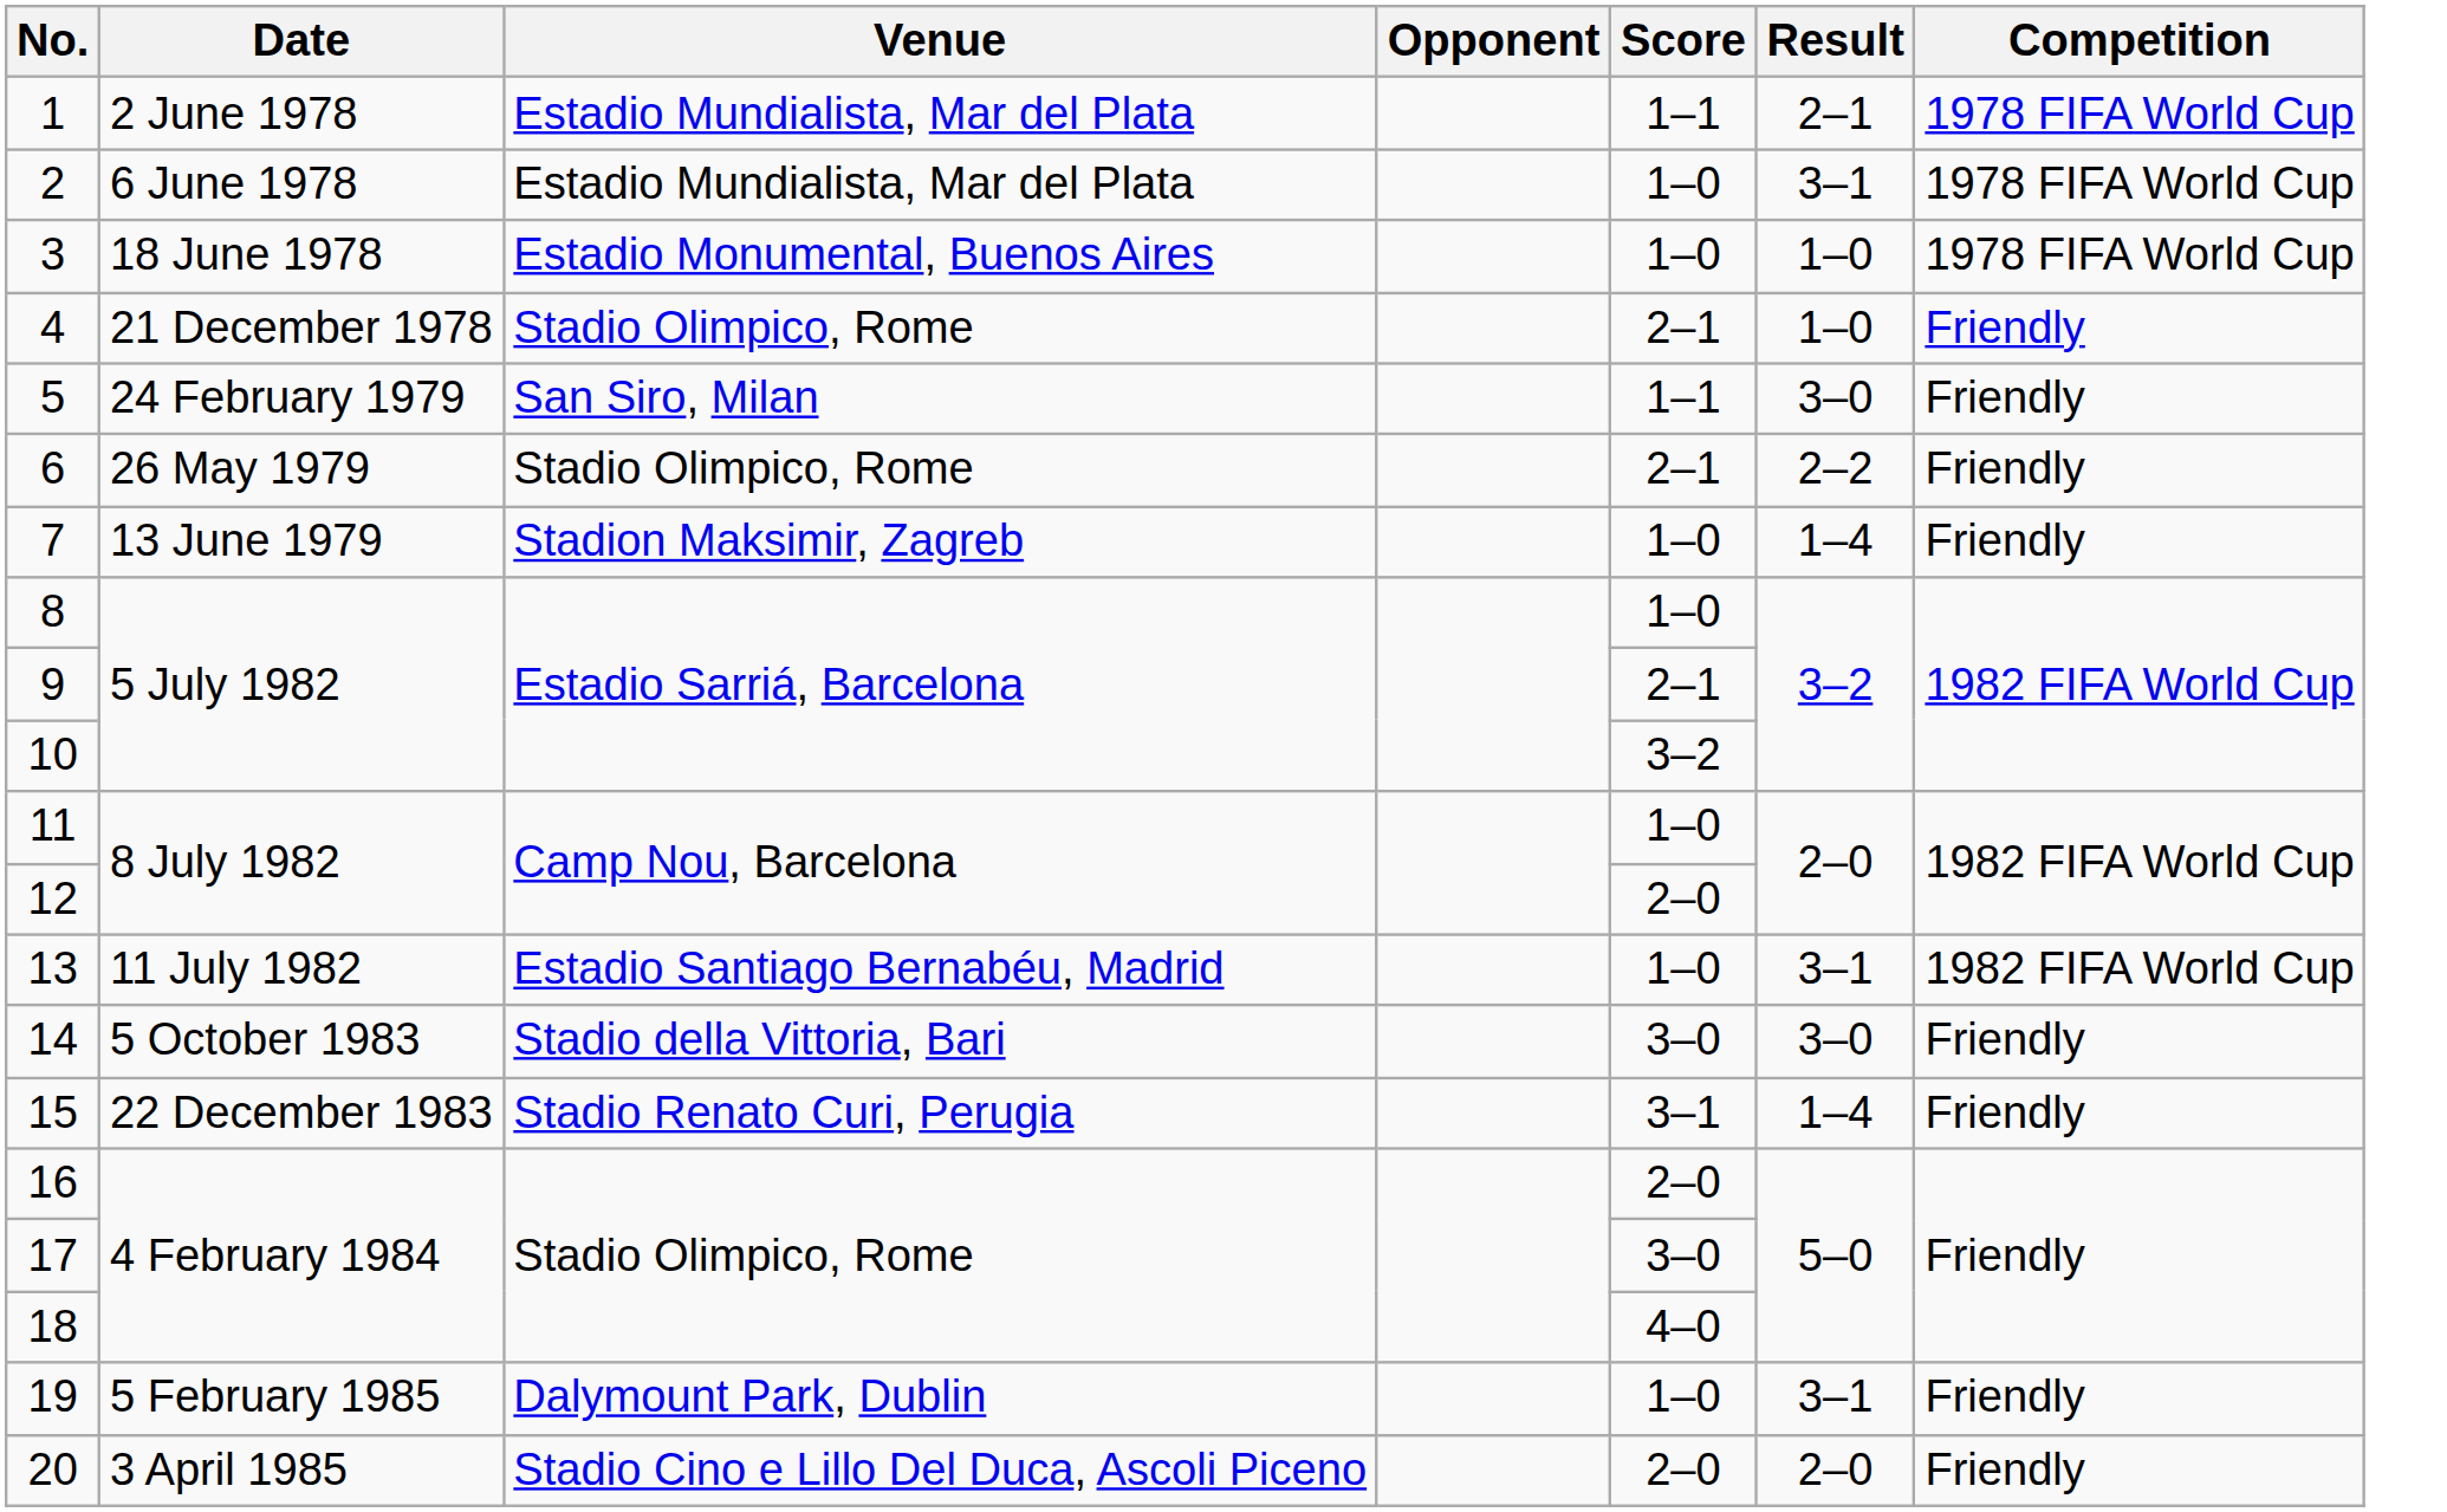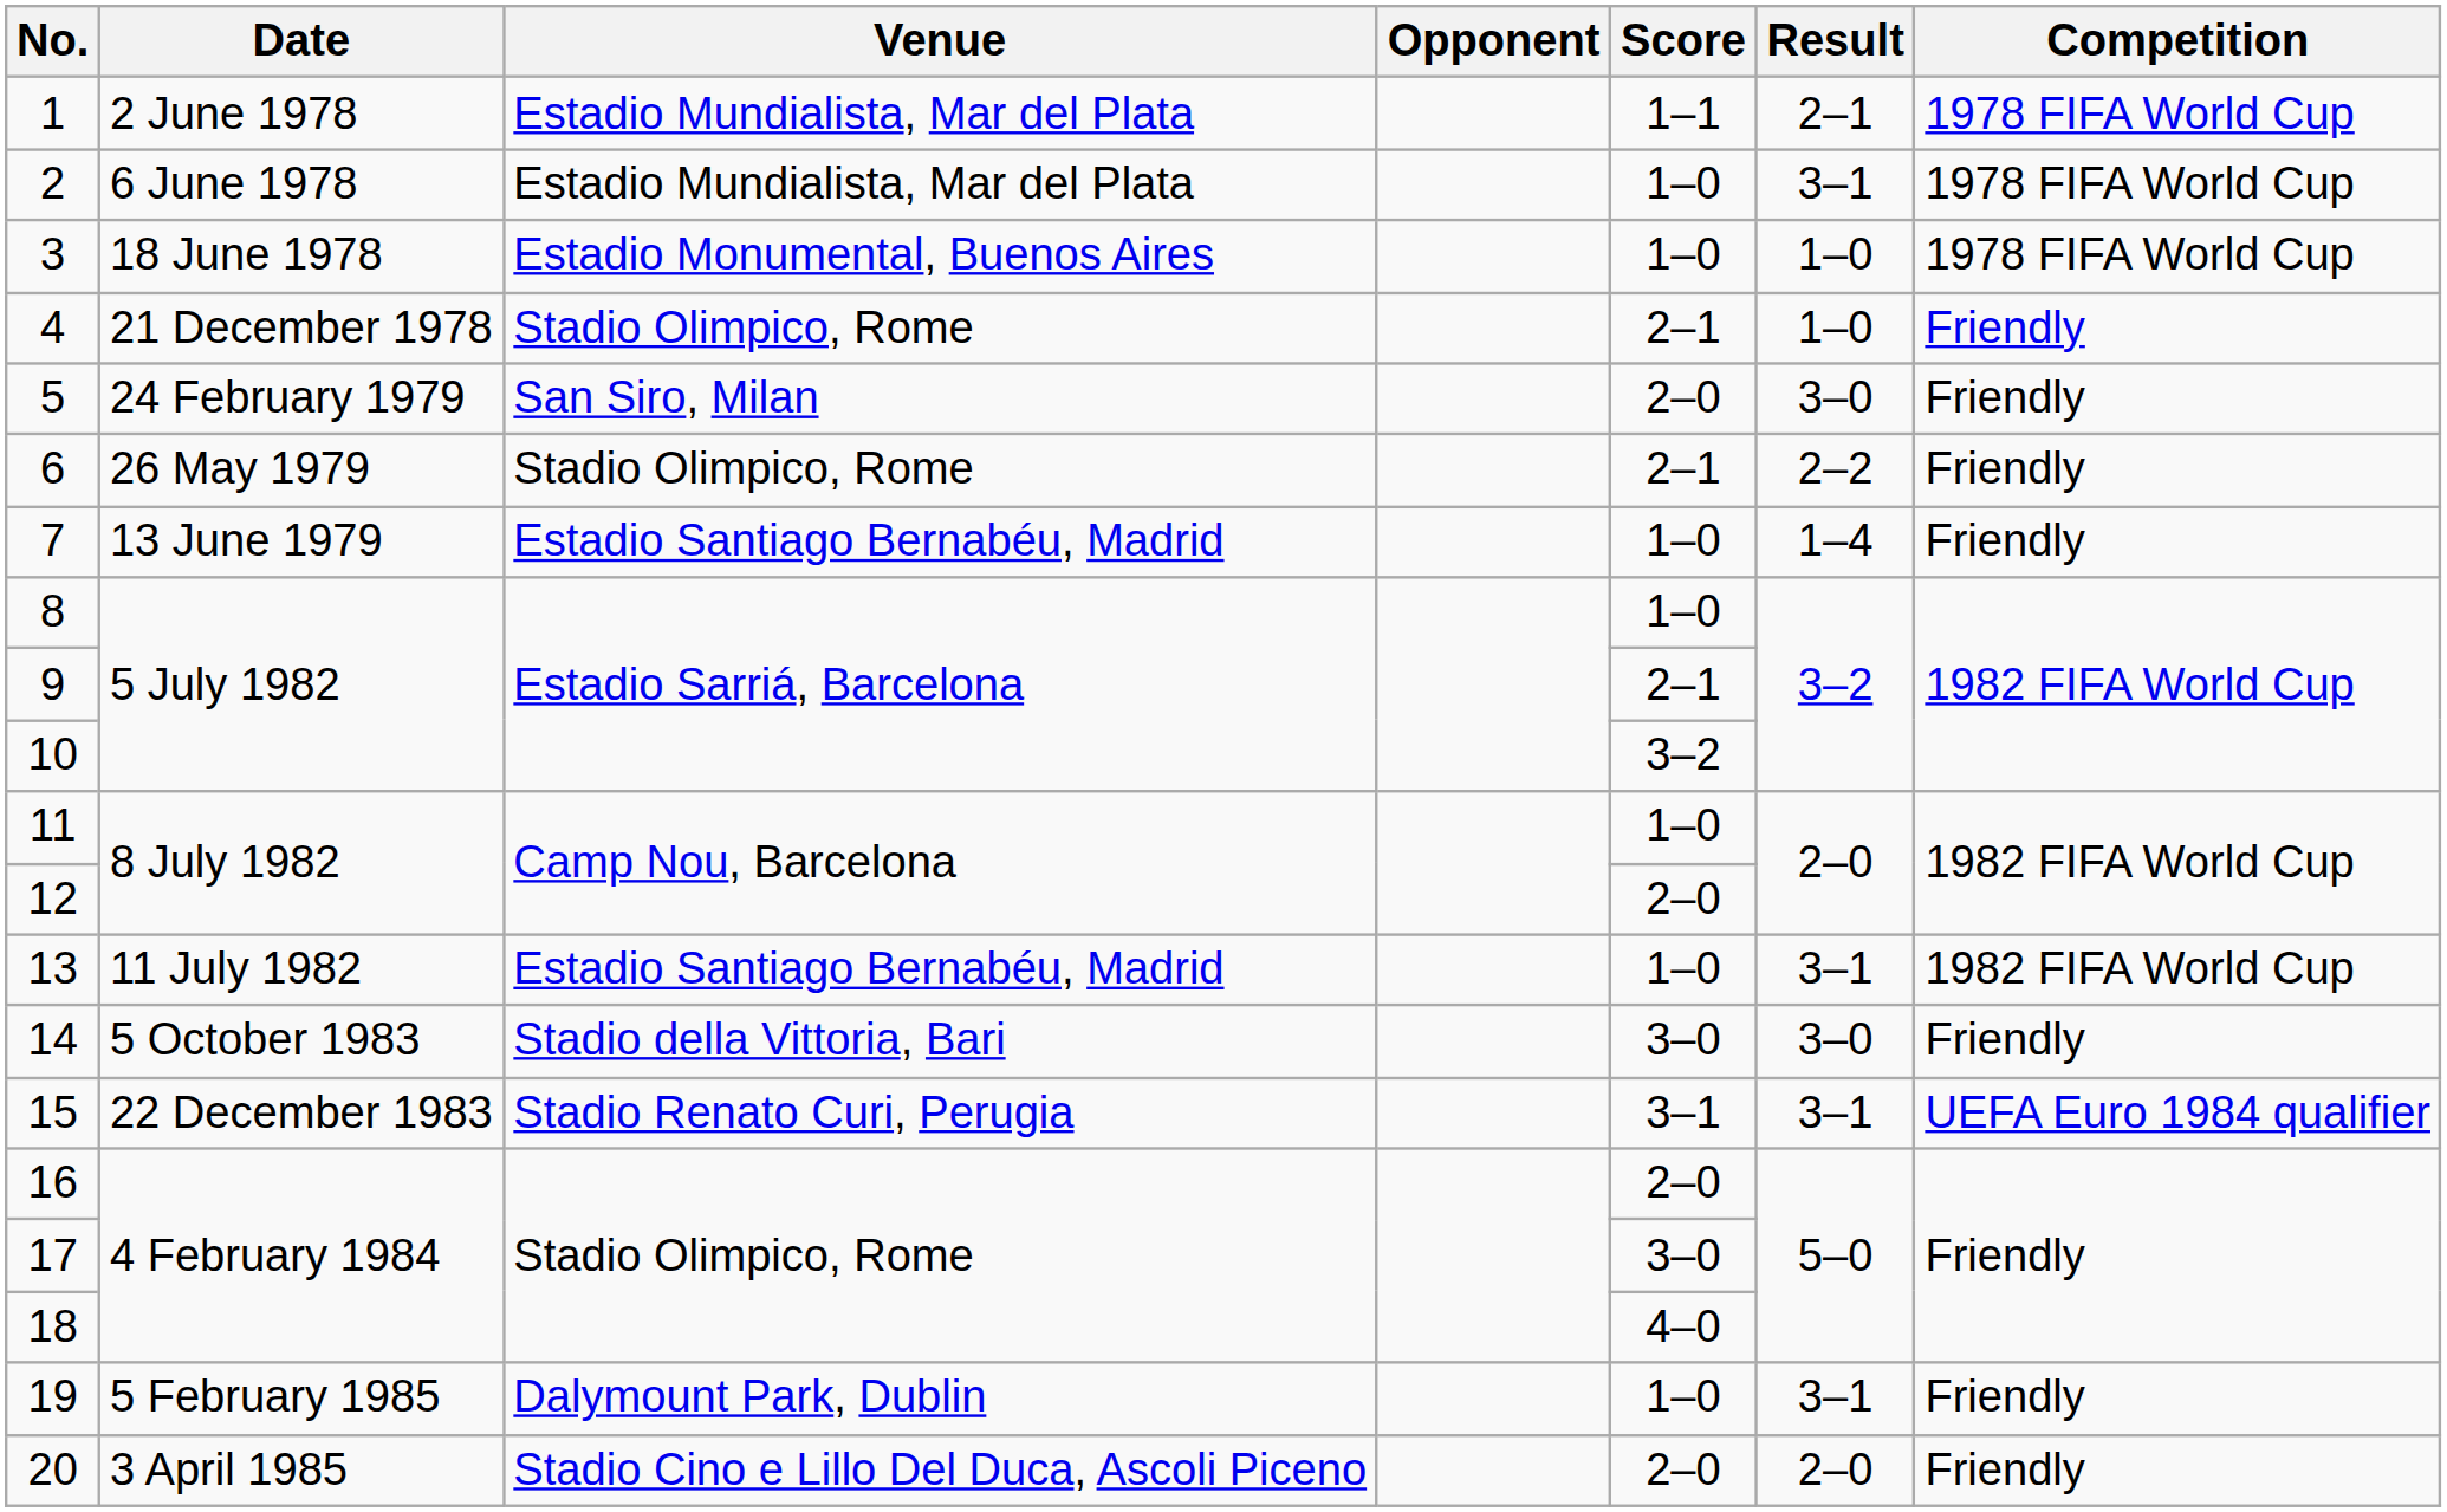 <table class="wikitable sortable">
 <tr>
 <th scope="col">No.</th>
 <th scope="col">Date</th>
 <th scope="col">Venue</th>
 <th scope="col">Opponent</th>
 <th scope="col">Score</th>
 <th scope="col">Result</th>
 <th scope="col">Competition</th>
 </tr>
 <tr>
 <td align="center">1</td>
 <td>2 June 1978</td>
 <td><a href='#'>Estadio Mundialista</a>, <a href='#'>Mar del Plata</a></td>
 <td></td>
 <td align="center">1–1</td>
 <td align="center">2–1</td>
 <td><a href='#'>1978 FIFA World Cup</a></td>
 </tr>
 <tr>
 <td align="center">2</td>
 <td>6 June 1978</td>
 <td>Estadio Mundialista, Mar del Plata</td>
 <td></td>
 <td align="center">1–0</td>
 <td align="center">3–1</td>
 <td>1978 FIFA World Cup</td>
 </tr>
 <tr>
 <td align="center">3</td>
 <td>18 June 1978</td>
 <td><a href='#'>Estadio Monumental</a>, <a href='#'>Buenos Aires</a></td>
 <td></td>
 <td align="center">1–0</td>
 <td align="center">1–0</td>
 <td>1978 FIFA World Cup</td>
 </tr>
 <tr>
 <td align="center">4</td>
 <td>21 December 1978</td>
 <td><a href='#'>Stadio Olimpico</a>, Rome</td>
 <td></td>
 <td align="center">2–1</td>
 <td align="center">1–0</td>
 <td><a href='#'>Friendly</a></td>
 </tr>
 <tr>
 <td align="center">5</td>
 <td>24 February 1979</td>
 <td><a href='#'>San Siro</a>, <a href='#'>Milan</a></td>
 <td></td>
-<td align="center">1–1</td>
+<td align="center">2–0</td>
 <td align="center">3–0</td>
 <td>Friendly</td>
 </tr>
 <tr>
 <td align="center">6</td>
 <td>26 May 1979</td>
 <td>Stadio Olimpico, Rome</td>
 <td></td>
 <td align="center">2–1</td>
 <td align="center">2–2</td>
 <td>Friendly</td>
 </tr>
 <tr>
 <td align="center">7</td>
 <td>13 June 1979</td>
-<td><a href='#'>Stadion Maksimir</a>, <a href='#'>Zagreb</a></td>
+<td><a href='#'>Estadio Santiago Bernabéu</a>, <a href='#'>Madrid</a></td>
 <td></td>
 <td align="center">1–0</td>
 <td align="center">1–4</td>
 <td>Friendly</td>
 </tr>
 <tr>
 <td align="center">8</td>
 <td rowspan="3">5 July 1982</td>
 <td rowspan="3"><a href='#'>Estadio Sarriá</a>, <a href='#'>Barcelona</a></td>
 <td rowspan="3"></td>
 <td align="center">1–0</td>
 <td rowspan="3" align="center"><a href='#'>3–2</a></td>
 <td rowspan="3"><a href='#'>1982 FIFA World Cup</a></td>
 </tr>
 <tr>
 <td align="center">9</td>
 <td align="center">2–1</td>
 </tr>
 <tr>
 <td align="center">10</td>
 <td align="center">3–2</td>
 </tr>
 <tr>
 <td align="center">11</td>
 <td rowspan="2">8 July 1982</td>
 <td rowspan="2"><a href='#'>Camp Nou</a>, Barcelona</td>
 <td rowspan="2"></td>
 <td align="center">1–0</td>
 <td rowspan="2" align="center">2–0</td>
 <td rowspan="2">1982 FIFA World Cup</td>
 </tr>
 <tr>
 <td align="center">12</td>
 <td align="center">2–0</td>
 </tr>
 <tr>
 <td align="center">13</td>
 <td>11 July 1982</td>
 <td><a href='#'>Estadio Santiago Bernabéu</a>, <a href='#'>Madrid</a></td>
 <td></td>
 <td align="center">1–0</td>
 <td align="center">3–1</td>
 <td>1982 FIFA World Cup</td>
 </tr>
 <tr>
 <td align="center">14</td>
 <td>5 October 1983</td>
 <td><a href='#'>Stadio della Vittoria</a>, <a href='#'>Bari</a></td>
 <td></td>
 <td align="center">3–0</td>
 <td align="center">3–0</td>
 <td>Friendly</td>
 </tr>
 <tr>
 <td align="center">15</td>
 <td>22 December 1983</td>
 <td><a href='#'>Stadio Renato Curi</a>, <a href='#'>Perugia</a></td>
 <td></td>
 <td align="center">3–1</td>
-<td align="center">1–4</td>
-<td>Friendly</td>
+<td align="center">3–1</td>
+<td><a href='#'>UEFA Euro 1984 qualifier</a></td>
 </tr>
 <tr>
 <td align="center">16</td>
 <td rowspan="3">4 February 1984</td>
 <td rowspan="3">Stadio Olimpico, Rome</td>
 <td rowspan="3"></td>
 <td align="center">2–0</td>
 <td rowspan="3" align="center">5–0</td>
 <td rowspan="3">Friendly</td>
 </tr>
 <tr>
 <td align="center">17</td>
 <td align="center">3–0</td>
 </tr>
 <tr>
 <td align="center">18</td>
 <td align="center">4–0</td>
 </tr>
 <tr>
 <td align="center">19</td>
 <td>5 February 1985</td>
 <td><a href='#'>Dalymount Park</a>, <a href='#'>Dublin</a></td>
 <td></td>
 <td align="center">1–0</td>
 <td align="center">3–1</td>
 <td>Friendly</td>
 </tr>
 <tr>
 <td align="center">20</td>
 <td>3 April 1985</td>
 <td><a href='#'>Stadio Cino e Lillo Del Duca</a>, <a href='#'>Ascoli Piceno</a></td>
 <td></td>
 <td align="center">2–0</td>
 <td align="center">2–0</td>
 <td>Friendly</td>
 </tr>
 </table>
